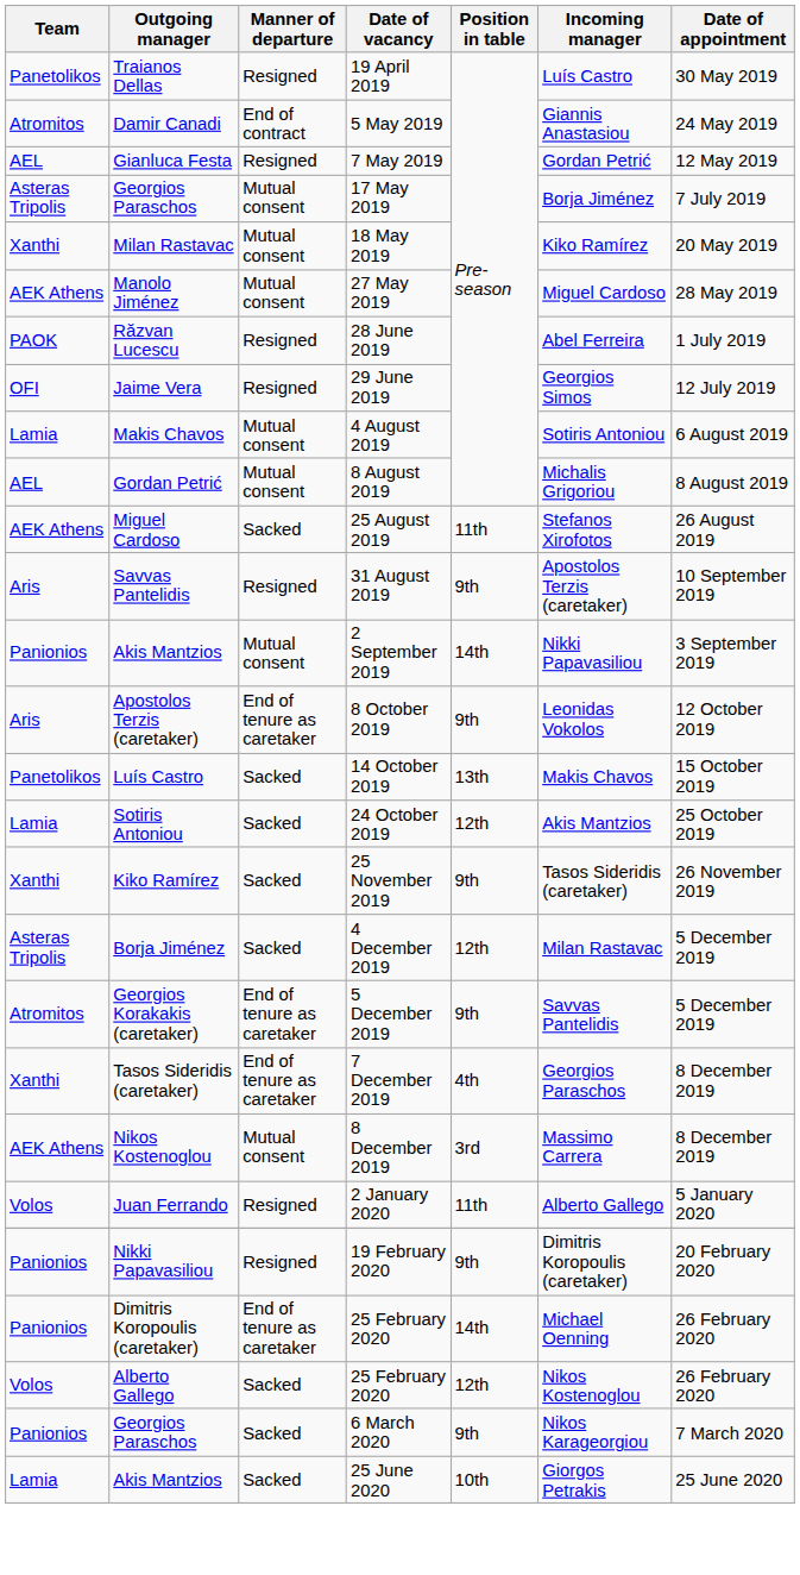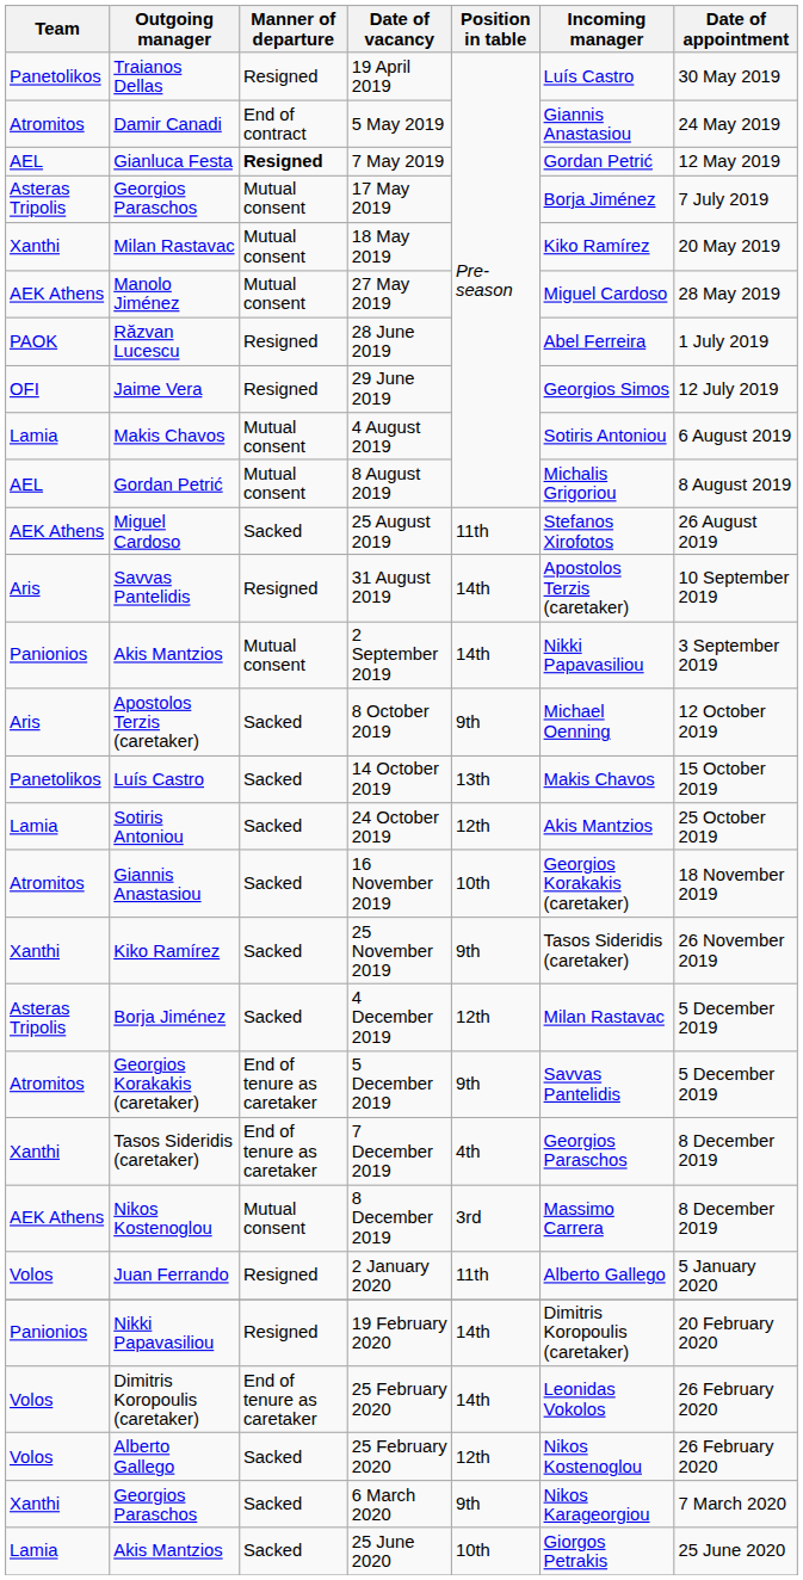 <table class="wikitable" style="font-size: 85%">
 <tr>
 <th>Team</th>
 <th>Outgoing manager</th>
 <th>Manner of departure</th>
 <th>Date of vacancy</th>
 <th>Position in table</th>
 <th>Incoming manager</th>
 <th>Date of appointment</th>
 </tr>
 <tr>
 <td><a href='#'>Panetolikos</a></td>
 <td> <a href='#'>Traianos Dellas</a></td>
 <td>Resigned</td>
 <td>19 April 2019</td>
 <td rowspan="10"><em>Pre-season</em></td>
 <td> <a href='#'>Luís Castro</a></td>
 <td>30 May 2019</td>
 </tr>
 <tr>
 <td><a href='#'>Atromitos</a></td>
 <td> <a href='#'>Damir Canadi</a></td>
 <td>End of contract</td>
 <td>5 May 2019</td>
 <td> <a href='#'>Giannis Anastasiou</a></td>
 <td>24 May 2019</td>
 </tr>
 <tr>
 <td><a href='#'>AEL</a></td>
 <td> <a href='#'>Gianluca Festa</a></td>
-<td>Resigned</td>
+<td><strong>Resigned</strong></td>
 <td>7 May 2019</td>
 <td> <a href='#'>Gordan Petrić</a></td>
 <td>12 May 2019</td>
 </tr>
 <tr>
 <td><a href='#'>Asteras Tripolis</a></td>
 <td> <a href='#'>Georgios Paraschos</a></td>
 <td>Mutual consent</td>
 <td>17 May 2019</td>
 <td> <a href='#'>Borja Jiménez</a></td>
 <td>7 July 2019</td>
 </tr>
 <tr>
 <td><a href='#'>Xanthi</a></td>
 <td> <a href='#'>Milan Rastavac</a></td>
 <td>Mutual consent</td>
 <td>18 May 2019</td>
 <td> <a href='#'>Kiko Ramírez</a></td>
 <td>20 May 2019</td>
 </tr>
 <tr>
 <td><a href='#'>AEK Athens</a></td>
 <td> <a href='#'>Manolo Jiménez</a></td>
 <td>Mutual consent</td>
 <td>27 May 2019</td>
 <td> <a href='#'>Miguel Cardoso</a></td>
 <td>28 May 2019</td>
 </tr>
 <tr>
 <td><a href='#'>PAOK</a></td>
 <td> <a href='#'>Răzvan Lucescu</a></td>
 <td>Resigned</td>
 <td>28 June 2019</td>
 <td> <a href='#'>Abel Ferreira</a></td>
 <td>1 July 2019</td>
 </tr>
 <tr>
 <td><a href='#'>OFI</a></td>
 <td> <a href='#'>Jaime Vera</a></td>
 <td>Resigned</td>
 <td>29 June 2019</td>
 <td> <a href='#'>Georgios Simos</a></td>
 <td>12 July 2019</td>
 </tr>
 <tr>
 <td><a href='#'>Lamia</a></td>
 <td> <a href='#'>Makis Chavos</a></td>
 <td>Mutual consent</td>
 <td>4 August 2019</td>
 <td> <a href='#'>Sotiris Antoniou</a></td>
 <td>6 August 2019</td>
 </tr>
 <tr>
 <td><a href='#'>AEL</a></td>
 <td> <a href='#'>Gordan Petrić</a></td>
 <td>Mutual consent</td>
 <td>8 August 2019</td>
 <td> <a href='#'>Michalis Grigoriou</a></td>
 <td>8 August 2019</td>
 </tr>
 <tr>
 <td><a href='#'>AEK Athens</a></td>
 <td> <a href='#'>Miguel Cardoso</a></td>
 <td>Sacked</td>
 <td>25 August 2019</td>
 <td>11th</td>
 <td> <a href='#'>Stefanos Xirofotos</a></td>
 <td>26 August 2019</td>
 </tr>
 <tr>
 <td><a href='#'>Aris</a></td>
 <td> <a href='#'>Savvas Pantelidis</a></td>
 <td>Resigned</td>
 <td>31 August 2019</td>
-<td>9th</td>
+<td>14th</td>
 <td> <a href='#'>Apostolos Terzis</a> (caretaker)</td>
 <td>10 September 2019</td>
 </tr>
 <tr>
 <td><a href='#'>Panionios</a></td>
 <td> <a href='#'>Akis Mantzios</a></td>
 <td>Mutual consent</td>
 <td>2 September 2019</td>
 <td>14th</td>
 <td> <a href='#'>Nikki Papavasiliou</a></td>
 <td>3 September 2019</td>
 </tr>
 <tr>
 <td><a href='#'>Aris</a></td>
 <td> <a href='#'>Apostolos Terzis</a> (caretaker)</td>
-<td>End of tenure as caretaker</td>
+<td>Sacked</td>
 <td>8 October 2019</td>
 <td>9th</td>
-<td> <a href='#'>Leonidas Vokolos</a></td>
+<td> <a href='#'>Michael Oenning</a></td>
 <td>12 October 2019</td>
 </tr>
 <tr>
 <td><a href='#'>Panetolikos</a></td>
 <td> <a href='#'>Luís Castro</a></td>
 <td>Sacked</td>
 <td>14 October 2019</td>
 <td>13th</td>
 <td> <a href='#'>Makis Chavos</a></td>
 <td>15 October 2019</td>
 </tr>
 <tr>
 <td><a href='#'>Lamia</a></td>
 <td> <a href='#'>Sotiris Antoniou</a></td>
 <td>Sacked</td>
 <td>24 October 2019</td>
 <td>12th</td>
 <td> <a href='#'>Akis Mantzios</a></td>
 <td>25 October 2019</td>
+</tr>
+<tr>
+<td><a href='#'>Atromitos</a></td>
+<td> <a href='#'>Giannis Anastasiou</a></td>
+<td>Sacked</td>
+<td>16 November 2019</td>
+<td>10th</td>
+<td> <a href='#'>Georgios Korakakis</a> (caretaker)</td>
+<td>18 November 2019</td>
 </tr>
 <tr>
 <td><a href='#'>Xanthi</a></td>
 <td> <a href='#'>Kiko Ramírez</a></td>
 <td>Sacked</td>
 <td>25 November 2019</td>
 <td>9th</td>
 <td> Tasos Sideridis (caretaker)</td>
 <td>26 November 2019</td>
 </tr>
 <tr>
 <td><a href='#'>Asteras Tripolis</a></td>
 <td> <a href='#'>Borja Jiménez</a></td>
 <td>Sacked</td>
 <td>4 December 2019</td>
 <td>12th</td>
 <td> <a href='#'>Milan Rastavac</a></td>
 <td>5 December 2019</td>
 </tr>
 <tr>
 <td><a href='#'>Atromitos</a></td>
 <td> <a href='#'>Georgios Korakakis</a> (caretaker)</td>
 <td>End of tenure as caretaker</td>
 <td>5 December 2019</td>
 <td>9th</td>
 <td> <a href='#'>Savvas Pantelidis</a></td>
 <td>5 December 2019</td>
 </tr>
 <tr>
 <td><a href='#'>Xanthi</a></td>
 <td> Tasos Sideridis (caretaker)</td>
 <td>End of tenure as caretaker</td>
 <td>7 December 2019</td>
 <td>4th</td>
 <td> <a href='#'>Georgios Paraschos</a></td>
 <td>8 December 2019</td>
 </tr>
 <tr>
 <td><a href='#'>AEK Athens</a></td>
 <td> <a href='#'>Nikos Kostenoglou</a></td>
 <td>Mutual consent</td>
 <td>8 December 2019</td>
 <td>3rd</td>
 <td> <a href='#'>Massimo Carrera</a></td>
 <td>8 December 2019</td>
 </tr>
 <tr>
 <td><a href='#'>Volos</a></td>
 <td> <a href='#'>Juan Ferrando</a></td>
 <td>Resigned</td>
 <td>2 January 2020</td>
 <td>11th</td>
 <td> <a href='#'>Alberto Gallego</a></td>
 <td>5 January 2020</td>
 </tr>
 <tr>
 </tr>
 <tr>
 <td><a href='#'>Panionios</a></td>
 <td> <a href='#'>Nikki Papavasiliou</a></td>
 <td>Resigned</td>
 <td>19 February 2020</td>
-<td>9th</td>
+<td>14th</td>
 <td> Dimitris Koropoulis (caretaker)</td>
 <td>20 February 2020</td>
 </tr>
 <tr>
-<td><a href='#'>Panionios</a></td>
+<td><a href='#'>Volos</a></td>
 <td> Dimitris Koropoulis (caretaker)</td>
 <td>End of tenure as caretaker</td>
 <td>25 February 2020</td>
 <td>14th</td>
-<td> <a href='#'>Michael Oenning</a></td>
+<td> <a href='#'>Leonidas Vokolos</a></td>
 <td>26 February 2020</td>
 </tr>
 <tr>
 <td><a href='#'>Volos</a></td>
 <td> <a href='#'>Alberto Gallego</a></td>
 <td>Sacked</td>
 <td>25 February 2020</td>
 <td>12th</td>
 <td> <a href='#'>Nikos Kostenoglou</a></td>
 <td>26 February 2020</td>
 </tr>
 <tr>
-<td><a href='#'>Panionios</a></td>
+<td><a href='#'>Xanthi</a></td>
 <td> <a href='#'>Georgios Paraschos</a></td>
 <td>Sacked</td>
 <td>6 March 2020</td>
 <td>9th</td>
 <td> <a href='#'>Nikos Karageorgiou</a></td>
 <td>7 March 2020</td>
 </tr>
 <tr>
 <td><a href='#'>Lamia</a></td>
 <td> <a href='#'>Akis Mantzios</a></td>
 <td>Sacked</td>
 <td>25 June 2020</td>
 <td>10th</td>
 <td> <a href='#'>Giorgos Petrakis</a></td>
 <td>25 June 2020</td>
 </tr>
 <tr>
 </tr>
 </table>
